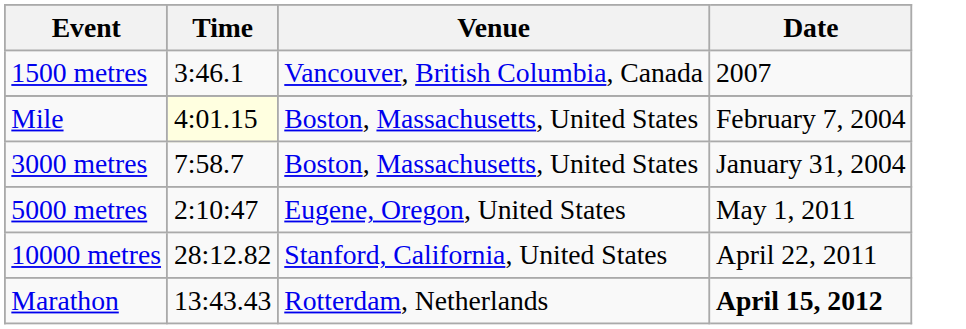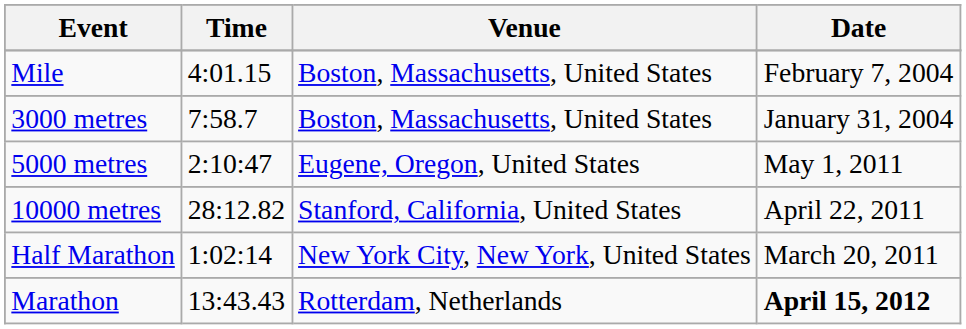 <table class="wikitable" style="border-collapse: collapse; font-size: 95%;">
 <tr>
 <th>Event</th>
 <th>Time</th>
 <th>Venue</th>
 <th>Date</th>
 </tr>
 <tr>
-<td><a href='#'>1500 metres</a></td>
-<td>3:46.1</td>
-<td><a href='#'>Vancouver</a>, <a href='#'>British Columbia</a>, Canada</td>
-<td>2007</td>
-</tr>
-<tr>
 </tr>
 <tr>
 <td><a href='#'>Mile</a></td>
-<td style="background: lightyellow;">4:01.15</td>
+<td>4:01.15</td>
 <td><a href='#'>Boston</a>, <a href='#'>Massachusetts</a>, United States</td>
 <td>February 7, 2004</td>
 </tr>
 <tr>
 <td><a href='#'>3000 metres</a></td>
 <td>7:58.7</td>
 <td><a href='#'>Boston</a>, <a href='#'>Massachusetts</a>, United States</td>
 <td>January 31, 2004</td>
 </tr>
 <tr>
 <td><a href='#'>5000 metres</a></td>
 <td>2:10:47</td>
 <td><a href='#'>Eugene, Oregon</a>, United States</td>
 <td>May 1, 2011</td>
 </tr>
 <tr>
 <td><a href='#'>10000 metres</a></td>
 <td>28:12.82</td>
 <td><a href='#'>Stanford, California</a>, United States</td>
 <td>April 22, 2011</td>
 </tr>
 <tr>
+<td><a href='#'>Half Marathon</a></td>
+<td>1:02:14</td>
+<td><a href='#'>New York City</a>, <a href='#'>New York</a>, United States</td>
+<td>March 20, 2011</td>
+</tr>
+<tr>
 <td><a href='#'>Marathon</a></td>
 <td>13:43.43</td>
 <td><a href='#'>Rotterdam</a>, Netherlands</td>
 <td><strong>April 15, 2012</strong></td>
 </tr>
 </table>
